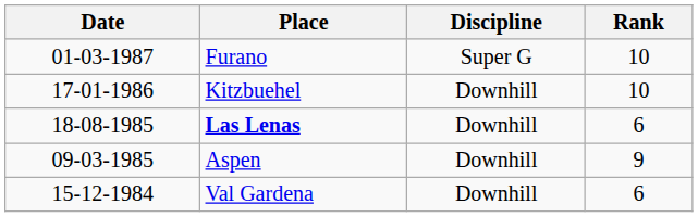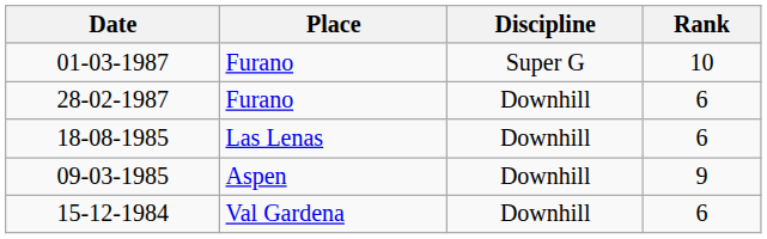 <table class="wikitable" width=40% style="font-size:100%; text-align:center;">
 <tr>
 <th>Date</th>
 <th>Place</th>
 <th>Discipline</th>
 <th>Rank</th>
 </tr>
 <tr>
 <td>01-03-1987</td>
 <td align=left> <a href='#'>Furano</a></td>
 <td>Super G</td>
 <td>10</td>
 </tr>
 <tr>
-<td>17-01-1986</td>
-<td align=left> <a href='#'>Kitzbuehel</a></td>
+<td>28-02-1987</td>
+<td align=left> <a href='#'>Furano</a></td>
 <td>Downhill</td>
-<td>10</td>
+<td>6</td>
 </tr>
 <tr>
 <td>18-08-1985</td>
-<td align=left><strong> <a href='#'>Las Lenas</a></strong></td>
+<td align=left> <a href='#'>Las Lenas</a></td>
 <td>Downhill</td>
 <td>6</td>
 </tr>
 <tr>
 <td>09-03-1985</td>
 <td align=left> <a href='#'>Aspen</a></td>
 <td>Downhill</td>
 <td>9</td>
 </tr>
 <tr>
 <td>15-12-1984</td>
 <td align=left> <a href='#'>Val Gardena</a></td>
 <td>Downhill</td>
 <td>6</td>
 </tr>
 </table>
